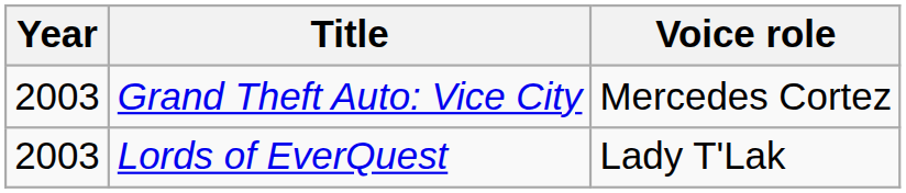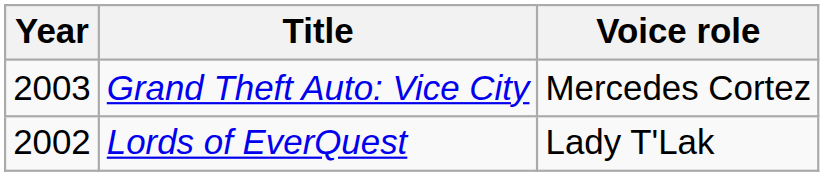 <table class="wikitable sortable">
 <tr>
 <th>Year</th>
 <th>Title</th>
 <th>Voice role</th>
 </tr>
 <tr>
 <td>2003</td>
 <td><em><a href='#'>Grand Theft Auto: Vice City</a></em></td>
 <td>Mercedes Cortez</td>
 </tr>
 <tr>
-<td>2003</td>
+<td>2002</td>
 <td><em><a href='#'>Lords of EverQuest</a></em></td>
 <td>Lady T'Lak</td>
 </tr>
 </table>
